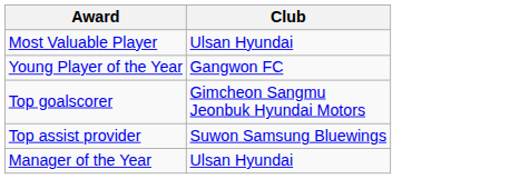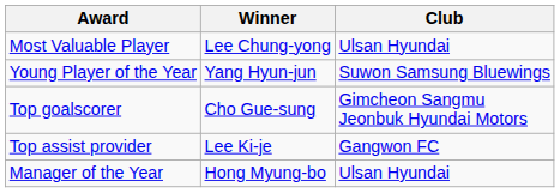 <table class="wikitable">
 <tr>
 <th>Award</th>
+<th>Winner</th>
 <th>Club</th>
 </tr>
 <tr>
 <td><a href='#'>Most Valuable Player</a></td>
+<td> <a href='#'>Lee Chung-yong</a></td>
 <td><a href='#'>Ulsan Hyundai</a></td>
 </tr>
 <tr>
 <td><a href='#'>Young Player of the Year</a></td>
-<td><a href='#'>Gangwon FC</a></td>
+<td> <a href='#'>Yang Hyun-jun</a></td>
+<td><a href='#'>Suwon Samsung Bluewings</a></td>
 </tr>
 <tr>
 <td><a href='#'>Top goalscorer</a></td>
+<td> <a href='#'>Cho Gue-sung</a></td>
 <td><a href='#'>Gimcheon Sangmu</a><br> <a href='#'>Jeonbuk Hyundai Motors</a></td>
 </tr>
 <tr>
 <td><a href='#'>Top assist provider</a></td>
-<td><a href='#'>Suwon Samsung Bluewings</a></td>
+<td> <a href='#'>Lee Ki-je</a></td>
+<td><a href='#'>Gangwon FC</a></td>
 </tr>
 <tr>
 <td><a href='#'>Manager of the Year</a></td>
+<td> <a href='#'>Hong Myung-bo</a></td>
 <td><a href='#'>Ulsan Hyundai</a></td>
 </tr>
 </table>
